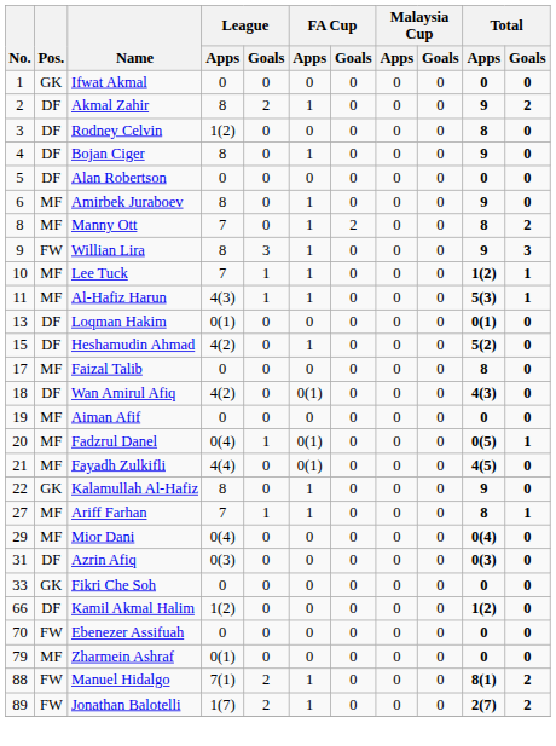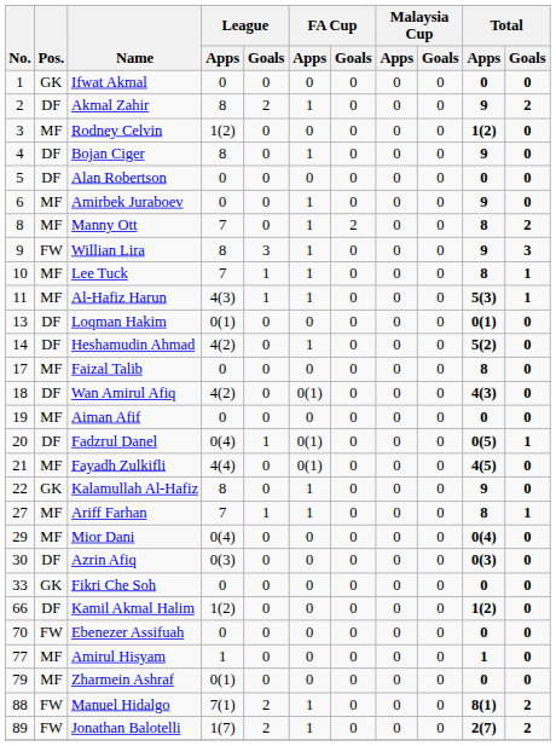 <table class="wikitable" style="text-align:center">
 <tr>
 <th rowspan="2" valign="bottom">No.</th>
 <th rowspan="2" valign="bottom">Pos.</th>
 <th rowspan="2" valign="bottom">Name</th>
 <th colspan="2" width="85">League</th>
 <th colspan="2" width="85">FA Cup</th>
 <th colspan="2" width="85">Malaysia Cup</th>
 <th colspan="2" width="85">Total</th>
 </tr>
 <tr>
 <th>Apps</th>
 <th>Goals</th>
 <th>Apps</th>
 <th>Goals</th>
 <th>Apps</th>
 <th>Goals</th>
 <th>Apps</th>
 <th>Goals</th>
 </tr>
 <tr>
 <td>1</td>
 <td>GK</td>
 <td align="left"> <a href='#'>Ifwat Akmal</a></td>
 <td>0</td>
 <td>0</td>
 <td>0</td>
 <td>0</td>
 <td>0</td>
 <td>0</td>
 <td><strong>0</strong></td>
 <td><strong>0</strong></td>
 </tr>
 <tr>
 <td>2</td>
 <td>DF</td>
 <td align="left"> <a href='#'>Akmal Zahir</a></td>
 <td>8</td>
 <td>2</td>
 <td>1</td>
 <td>0</td>
 <td>0</td>
 <td>0</td>
 <td><strong>9</strong></td>
 <td><strong>2</strong></td>
 </tr>
 <tr>
 <td>3</td>
-<td>DF</td>
+<td>MF</td>
 <td align="left"> <a href='#'>Rodney Celvin</a></td>
 <td>1(2)</td>
 <td>0</td>
 <td>0</td>
 <td>0</td>
 <td>0</td>
 <td>0</td>
-<td><strong>8</strong></td>
+<td><strong>1(2)</strong></td>
 <td><strong>0</strong></td>
 </tr>
 <tr>
 <td>4</td>
 <td>DF</td>
 <td align="left"> <a href='#'>Bojan Ciger</a></td>
 <td>8</td>
 <td>0</td>
 <td>1</td>
 <td>0</td>
 <td>0</td>
 <td>0</td>
 <td><strong>9</strong></td>
 <td><strong>0</strong></td>
 </tr>
 <tr>
 <td>5</td>
 <td>DF</td>
 <td align="left"> <a href='#'>Alan Robertson</a></td>
 <td>0</td>
 <td>0</td>
 <td>0</td>
 <td>0</td>
 <td>0</td>
 <td>0</td>
 <td><strong>0</strong></td>
 <td><strong>0</strong></td>
 </tr>
 <tr>
 <td>6</td>
 <td>MF</td>
 <td align="left"> <a href='#'>Amirbek Juraboev</a></td>
-<td>8</td>
+<td>0</td>
 <td>0</td>
 <td>1</td>
 <td>0</td>
 <td>0</td>
 <td>0</td>
 <td><strong>9</strong></td>
 <td><strong>0</strong></td>
 </tr>
 <tr>
 <td>8</td>
 <td>MF</td>
 <td align="left"> <a href='#'>Manny Ott</a></td>
 <td>7</td>
 <td>0</td>
 <td>1</td>
 <td>2</td>
 <td>0</td>
 <td>0</td>
 <td><strong>8</strong></td>
 <td><strong>2</strong></td>
 </tr>
 <tr>
 <td>9</td>
 <td>FW</td>
 <td align="left"> <a href='#'>Willian Lira</a></td>
 <td>8</td>
 <td>3</td>
 <td>1</td>
 <td>0</td>
 <td>0</td>
 <td>0</td>
 <td><strong>9</strong></td>
 <td><strong>3</strong></td>
 </tr>
 <tr>
 <td>10</td>
 <td>MF</td>
 <td align="left"> <a href='#'>Lee Tuck</a></td>
 <td>7</td>
 <td>1</td>
 <td>1</td>
 <td>0</td>
 <td>0</td>
 <td>0</td>
-<td><strong>1(2)</strong></td>
+<td><strong>8</strong></td>
 <td><strong>1</strong></td>
 </tr>
 <tr>
 <td>11</td>
 <td>MF</td>
 <td align="left"> <a href='#'>Al-Hafiz Harun</a></td>
 <td>4(3)</td>
 <td>1</td>
 <td>1</td>
 <td>0</td>
 <td>0</td>
 <td>0</td>
 <td><strong>5(3)</strong></td>
 <td><strong>1</strong></td>
 </tr>
 <tr>
 <td>13</td>
 <td>DF</td>
 <td align="left"> <a href='#'>Loqman Hakim</a></td>
 <td>0(1)</td>
 <td>0</td>
 <td>0</td>
 <td>0</td>
 <td>0</td>
 <td>0</td>
 <td><strong>0(1)</strong></td>
 <td><strong>0</strong></td>
 </tr>
 <tr>
-<td>15</td>
+<td>14</td>
 <td>DF</td>
 <td align="left"> <a href='#'>Heshamudin Ahmad</a></td>
 <td>4(2)</td>
 <td>0</td>
 <td>1</td>
 <td>0</td>
 <td>0</td>
 <td>0</td>
 <td><strong>5(2)</strong></td>
 <td><strong>0</strong></td>
 </tr>
 <tr>
 <td>17</td>
 <td>MF</td>
 <td align="left"> <a href='#'>Faizal Talib</a></td>
 <td>0</td>
 <td>0</td>
 <td>0</td>
 <td>0</td>
 <td>0</td>
 <td>0</td>
 <td><strong>8</strong></td>
 <td><strong>0</strong></td>
 </tr>
 <tr>
 <td>18</td>
 <td>DF</td>
 <td align="left"> <a href='#'>Wan Amirul Afiq</a></td>
 <td>4(2)</td>
 <td>0</td>
 <td>0(1)</td>
 <td>0</td>
 <td>0</td>
 <td>0</td>
 <td><strong>4(3)</strong></td>
 <td><strong>0</strong></td>
 </tr>
 <tr>
 <td>19</td>
 <td>MF</td>
 <td align="left"> <a href='#'>Aiman Afif</a></td>
 <td>0</td>
 <td>0</td>
 <td>0</td>
 <td>0</td>
 <td>0</td>
 <td>0</td>
 <td><strong>0</strong></td>
 <td><strong>0</strong></td>
 </tr>
 <tr>
 <td>20</td>
-<td>MF</td>
+<td>DF</td>
 <td align="left"> <a href='#'>Fadzrul Danel</a></td>
 <td>0(4)</td>
 <td>1</td>
 <td>0(1)</td>
 <td>0</td>
 <td>0</td>
 <td>0</td>
 <td><strong>0(5)</strong></td>
 <td><strong>1</strong></td>
 </tr>
 <tr>
 <td>21</td>
 <td>MF</td>
 <td align="left"> <a href='#'>Fayadh Zulkifli</a></td>
 <td>4(4)</td>
 <td>0</td>
 <td>0(1)</td>
 <td>0</td>
 <td>0</td>
 <td>0</td>
 <td><strong>4(5)</strong></td>
 <td><strong>0</strong></td>
 </tr>
 <tr>
 <td>22</td>
 <td>GK</td>
 <td align="left"> <a href='#'>Kalamullah Al-Hafiz</a></td>
 <td>8</td>
 <td>0</td>
 <td>1</td>
 <td>0</td>
 <td>0</td>
 <td>0</td>
 <td><strong>9</strong></td>
 <td><strong>0</strong></td>
 </tr>
 <tr>
 <td>27</td>
 <td>MF</td>
 <td align="left"> <a href='#'>Ariff Farhan</a></td>
 <td>7</td>
 <td>1</td>
 <td>1</td>
 <td>0</td>
 <td>0</td>
 <td>0</td>
 <td><strong>8</strong></td>
 <td><strong>1</strong></td>
 </tr>
 <tr>
 <td>29</td>
 <td>MF</td>
 <td align="left"> <a href='#'>Mior Dani</a></td>
 <td>0(4)</td>
 <td>0</td>
 <td>0</td>
 <td>0</td>
 <td>0</td>
 <td>0</td>
 <td><strong>0(4)</strong></td>
 <td><strong>0</strong></td>
 </tr>
 <tr>
-<td>31</td>
+<td>30</td>
 <td>DF</td>
 <td align="left"> <a href='#'>Azrin Afiq</a></td>
 <td>0(3)</td>
 <td>0</td>
 <td>0</td>
 <td>0</td>
 <td>0</td>
 <td>0</td>
 <td><strong>0(3)</strong></td>
 <td><strong>0</strong></td>
 </tr>
 <tr>
 <td>33</td>
 <td>GK</td>
 <td align="left"> <a href='#'>Fikri Che Soh</a></td>
 <td>0</td>
 <td>0</td>
 <td>0</td>
 <td>0</td>
 <td>0</td>
 <td>0</td>
 <td><strong>0</strong></td>
 <td><strong>0</strong></td>
 </tr>
 <tr>
 <td>66</td>
 <td>DF</td>
 <td align="left"> <a href='#'>Kamil Akmal Halim</a></td>
 <td>1(2)</td>
 <td>0</td>
 <td>0</td>
 <td>0</td>
 <td>0</td>
 <td>0</td>
 <td><strong>1(2)</strong></td>
 <td><strong>0</strong></td>
 </tr>
 <tr>
 <td>70</td>
 <td>FW</td>
 <td align="left"> <a href='#'>Ebenezer Assifuah</a></td>
 <td>0</td>
 <td>0</td>
 <td>0</td>
 <td>0</td>
 <td>0</td>
 <td>0</td>
 <td><strong>0</strong></td>
 <td><strong>0</strong></td>
 </tr>
 <tr>
+<td>77</td>
+<td>MF</td>
+<td align="left"> <a href='#'>Amirul Hisyam</a></td>
+<td>1</td>
+<td>0</td>
+<td>0</td>
+<td>0</td>
+<td>0</td>
+<td>0</td>
+<td><strong>1</strong></td>
+<td><strong>0</strong></td>
+</tr>
+<tr>
 <td>79</td>
 <td>MF</td>
 <td align="left"> <a href='#'>Zharmein Ashraf</a></td>
 <td>0(1)</td>
 <td>0</td>
 <td>0</td>
 <td>0</td>
 <td>0</td>
 <td>0</td>
 <td><strong>0</strong></td>
 <td><strong>0</strong></td>
 </tr>
 <tr>
 <td>88</td>
 <td>FW</td>
 <td align="left"> <a href='#'>Manuel Hidalgo</a></td>
 <td>7(1)</td>
 <td>2</td>
 <td>1</td>
 <td>0</td>
 <td>0</td>
 <td>0</td>
 <td><strong>8(1)</strong></td>
 <td><strong>2</strong></td>
 </tr>
 <tr>
 <td>89</td>
 <td>FW</td>
 <td align="left"> <a href='#'>Jonathan Balotelli</a></td>
 <td>1(7)</td>
 <td>2</td>
 <td>1</td>
 <td>0</td>
 <td>0</td>
 <td>0</td>
 <td><strong>2(7)</strong></td>
 <td><strong>2</strong></td>
 </tr>
 <tr>
 </tr>
 </table>
